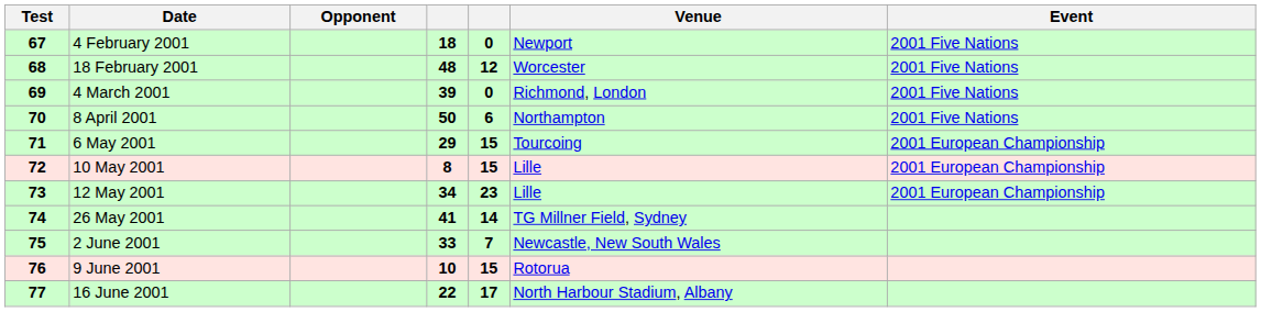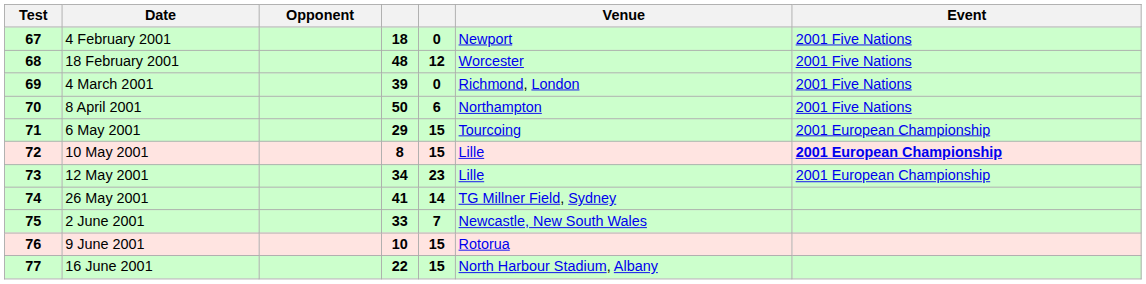 <table class="wikitable sortable" style="width:100%">
 <tr>
 <th>Test</th>
 <th>Date</th>
 <th>Opponent</th>
 <th></th>
 <th></th>
 <th>Venue</th>
 <th>Event</th>
 </tr>
 <tr bgcolor=#ccffcc>
 <td align="center"><strong>67</strong></td>
 <td>4 February 2001</td>
 <td></td>
 <td align="center"><strong>18</strong></td>
 <td align="center"><strong>0</strong></td>
 <td><a href='#'>Newport</a></td>
 <td><a href='#'>2001 Five Nations</a></td>
 </tr>
 <tr bgcolor=#ccffcc>
 <td align="center"><strong>68</strong></td>
 <td>18 February 2001</td>
 <td></td>
 <td align="center"><strong>48</strong></td>
 <td align="center"><strong>12</strong></td>
 <td><a href='#'>Worcester</a></td>
 <td><a href='#'>2001 Five Nations</a></td>
 </tr>
 <tr bgcolor=#ccffcc>
 <td align="center"><strong>69</strong></td>
 <td>4 March 2001</td>
 <td></td>
 <td align="center"><strong>39</strong></td>
 <td align="center"><strong>0</strong></td>
 <td><a href='#'>Richmond</a>, <a href='#'>London</a></td>
 <td><a href='#'>2001 Five Nations</a></td>
 </tr>
 <tr bgcolor=#ccffcc>
 <td align="center"><strong>70</strong></td>
 <td>8 April 2001</td>
 <td></td>
 <td align="center"><strong>50</strong></td>
 <td align="center"><strong>6</strong></td>
 <td><a href='#'>Northampton</a></td>
 <td><a href='#'>2001 Five Nations</a></td>
 </tr>
 <tr bgcolor=#ccffcc>
 <td align="center"><strong>71</strong></td>
 <td>6 May 2001</td>
 <td></td>
 <td align="center"><strong>29</strong></td>
 <td align="center"><strong>15</strong></td>
 <td><a href='#'>Tourcoing</a></td>
 <td><a href='#'>2001 European Championship</a></td>
 </tr>
 <tr bgcolor=#ffe4e1>
 <td align="center"><strong>72</strong></td>
 <td>10 May 2001</td>
 <td></td>
 <td align="center"><strong>8</strong></td>
 <td align="center"><strong>15</strong></td>
 <td><a href='#'>Lille</a></td>
-<td><a href='#'>2001 European Championship</a></td>
+<td><strong><a href='#'>2001 European Championship</a></strong></td>
 </tr>
 <tr bgcolor=#ccffcc>
 <td align="center"><strong>73</strong></td>
 <td>12 May 2001</td>
 <td></td>
 <td align="center"><strong>34</strong></td>
 <td align="center"><strong>23</strong></td>
 <td><a href='#'>Lille</a></td>
 <td><a href='#'>2001 European Championship</a></td>
 </tr>
 <tr bgcolor=#ccffcc>
 <td align="center"><strong>74</strong></td>
 <td>26 May 2001</td>
 <td></td>
 <td align="center"><strong>41</strong></td>
 <td align="center"><strong>14</strong></td>
 <td><a href='#'>TG Millner Field</a>, <a href='#'>Sydney</a></td>
 <td></td>
 </tr>
 <tr bgcolor=#ccffcc>
 <td align="center"><strong>75</strong></td>
 <td>2 June 2001</td>
 <td></td>
 <td align="center"><strong>33</strong></td>
 <td align="center"><strong>7</strong></td>
 <td><a href='#'>Newcastle, New South Wales</a></td>
 <td></td>
 </tr>
 <tr bgcolor=#ffe4e1>
 <td align="center"><strong>76</strong></td>
 <td>9 June 2001</td>
 <td></td>
 <td align="center"><strong>10</strong></td>
 <td align="center"><strong>15</strong></td>
 <td><a href='#'>Rotorua</a></td>
 <td></td>
 </tr>
 <tr bgcolor=#ccffcc>
 <td align="center"><strong>77</strong></td>
 <td>16 June 2001</td>
 <td></td>
 <td align="center"><strong>22</strong></td>
-<td align="center"><strong>17</strong></td>
+<td align="center"><strong>15</strong></td>
 <td><a href='#'>North Harbour Stadium</a>, <a href='#'>Albany</a></td>
 <td></td>
 </tr>
 </table>
